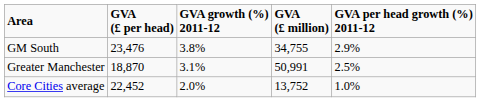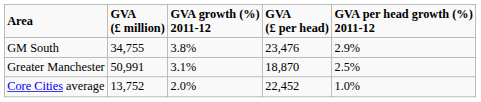 <table class="wikitable">
 <tr>
 <td><strong>Area</strong></td>
+<td><strong>GVA <br>(£ million)</strong></td>
+<td><strong>GVA growth (%) <br>2011-12</strong></td>
 <td><strong>GVA <br>(£ per head)</strong></td>
-<td><strong>GVA growth (%) <br>2011-12</strong></td>
-<td><strong>GVA <br>(£ million)</strong></td>
 <td><strong>GVA per head growth (%)<br>2011-12</strong></td>
 </tr>
 <tr>
 <td>GM South</td>
+<td>34,755</td>
+<td>3.8%</td>
 <td>23,476</td>
-<td>3.8%</td>
-<td>34,755</td>
 <td>2.9%</td>
 </tr>
 <tr>
 <td>Greater Manchester</td>
+<td>50,991</td>
+<td>3.1%</td>
 <td>18,870</td>
-<td>3.1%</td>
-<td>50,991</td>
 <td>2.5%</td>
 </tr>
 <tr>
 <td><a href='#'>Core Cities</a> average</td>
+<td>13,752</td>
+<td>2.0%</td>
 <td>22,452</td>
-<td>2.0%</td>
-<td>13,752</td>
 <td>1.0%</td>
 </tr>
 </table>
